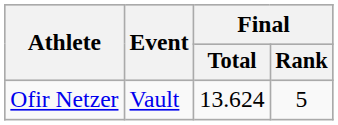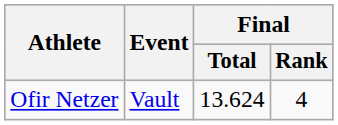 <table class="wikitable" style="font-size:90%">
 <tr>
 <th rowspan=2>Athlete</th>
 <th rowspan=2>Event</th>
 <th colspan=2>Final</th>
 </tr>
 <tr style="font-size:95%">
 <th>Total</th>
 <th>Rank</th>
 </tr>
 <tr align=center>
 <td align=left><a href='#'>Ofir Netzer</a></td>
 <td align=left><a href='#'>Vault</a></td>
 <td>13.624</td>
-<td>5</td>
+<td>4</td>
 </tr>
 </table>
